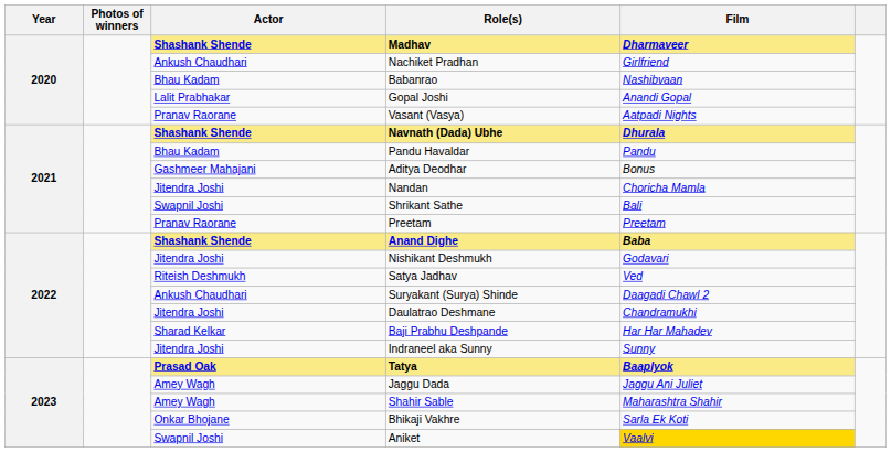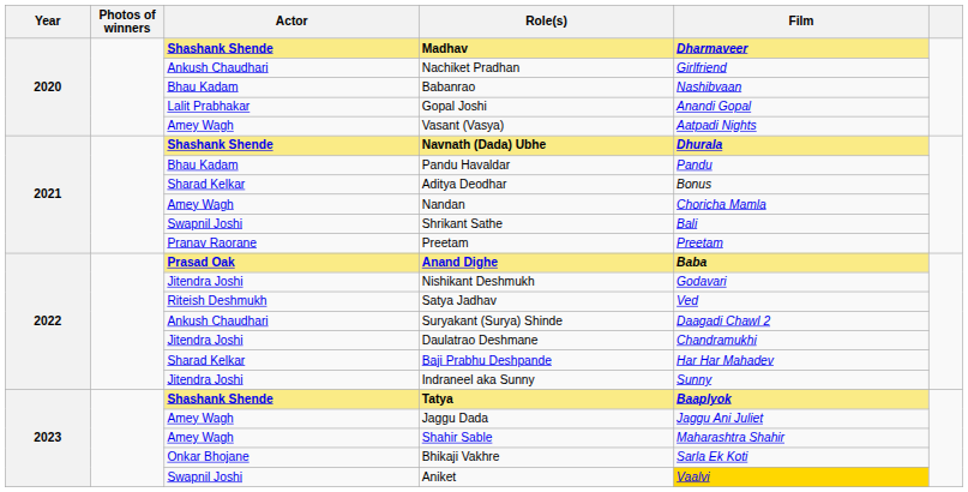 <table class="wikitable sortable" style="text-align:left;">
 <tr>
 <th scope="col" style="width:5%; text-align:center;">Year</th>
 <th scope="col" style="width:3%;text-align:center;">Photos of winners</th>
 <th scope="col" style="width:15%;text-align:center;">Actor</th>
 <th scope="col" style="width:15%;text-align:center;">Role(s)</th>
 <th scope="col" style="width:15%;text-align:center;">Film</th>
 <th scope="col" style="width:2%;" class="unsortable"></th>
 </tr>
 <tr>
 <th scope="row" rowspan=5 style="text-align:center">2020</th>
 <td rowspan=5 style="text-align:center"></td>
 <td style="background:#FAEB86;"><strong><a href='#'>Shashank Shende</a></strong>  </td>
 <td style="background:#FAEB86;"><strong> Madhav</strong></td>
 <td style="background:#FAEB86;"><strong><em><a href='#'>Dharmaveer</a></em></strong></td>
 <td rowspan=5></td>
 </tr>
 <tr>
 <td><a href='#'>Ankush Chaudhari</a></td>
 <td>Nachiket Pradhan</td>
 <td><em><a href='#'>Girlfriend</a></em></td>
 </tr>
 <tr>
 <td><a href='#'>Bhau Kadam</a></td>
 <td>Babanrao</td>
 <td><em><a href='#'>Nashibvaan</a></em></td>
 </tr>
 <tr>
 <td><a href='#'>Lalit Prabhakar</a></td>
 <td>Gopal Joshi</td>
 <td><em><a href='#'>Anandi Gopal</a></em></td>
 </tr>
 <tr>
-<td><a href='#'>Pranav Raorane</a></td>
+<td><a href='#'>Amey Wagh</a></td>
 <td>Vasant (Vasya)</td>
 <td><em><a href='#'>Aatpadi Nights</a></em></td>
 </tr>
 <tr>
 <th scope="row" rowspan=6 style="text-align:center">2021</th>
 <td rowspan=6 style="text-align:center"></td>
 <td style="background:#FAEB86;"><strong><a href='#'>Shashank Shende</a></strong>  </td>
 <td style="background:#FAEB86;"><strong> Navnath (Dada) Ubhe</strong></td>
 <td style="background:#FAEB86;"><strong><em><a href='#'>Dhurala</a></em></strong></td>
 <td rowspan=6></td>
 </tr>
 <tr>
 <td><a href='#'>Bhau Kadam</a></td>
 <td>Pandu Havaldar</td>
 <td><em><a href='#'>Pandu</a></em></td>
 </tr>
 <tr>
-<td><a href='#'>Gashmeer Mahajani</a></td>
+<td><a href='#'>Sharad Kelkar</a></td>
 <td>Aditya Deodhar</td>
 <td><em>Bonus</em></td>
 </tr>
 <tr>
-<td><a href='#'>Jitendra Joshi</a></td>
+<td><a href='#'>Amey Wagh</a></td>
 <td>Nandan</td>
 <td><em><a href='#'>Choricha Mamla</a></em></td>
 </tr>
 <tr>
 <td><a href='#'>Swapnil Joshi</a></td>
 <td>Shrikant Sathe</td>
 <td><em><a href='#'>Bali</a></em></td>
 </tr>
 <tr>
 <td><a href='#'>Pranav Raorane</a></td>
 <td>Preetam</td>
 <td><em><a href='#'>Preetam</a></em></td>
 </tr>
 <tr>
 <th scope="row" rowspan=7 style="text-align:center">2022</th>
 <td rowspan=7 style="text-align:center"></td>
-<td style="background:#FAEB86;"><strong><a href='#'>Shashank Shende</a></strong>  </td>
+<td style="background:#FAEB86;"><strong><a href='#'>Prasad Oak</a></strong> </td>
 <td style="background:#FAEB86;"><strong><a href='#'>Anand Dighe</a></strong></td>
 <td style="background:#FAEB86;"><strong><em>Baba</em></strong></td>
 <td rowspan=7></td>
 </tr>
 <tr>
 <td><a href='#'>Jitendra Joshi</a></td>
 <td>Nishikant Deshmukh</td>
 <td><em><a href='#'>Godavari</a></em></td>
 </tr>
 <tr>
 <td><a href='#'>Riteish Deshmukh</a></td>
 <td>Satya Jadhav</td>
 <td><em><a href='#'>Ved</a></em></td>
 </tr>
 <tr>
 <td><a href='#'>Ankush Chaudhari</a></td>
 <td>Suryakant (Surya) Shinde</td>
 <td><em><a href='#'>Daagadi Chawl 2</a></em></td>
 </tr>
 <tr>
 <td><a href='#'>Jitendra Joshi</a></td>
 <td>Daulatrao Deshmane</td>
 <td><em><a href='#'>Chandramukhi</a></em></td>
 </tr>
 <tr>
 <td><a href='#'>Sharad Kelkar</a></td>
 <td><a href='#'>Baji Prabhu Deshpande</a></td>
 <td><em><a href='#'>Har Har Mahadev</a></em></td>
 </tr>
 <tr>
 <td><a href='#'>Jitendra Joshi</a></td>
 <td>Indraneel aka Sunny</td>
 <td><em><a href='#'>Sunny</a></em></td>
 </tr>
 <tr>
 <th rowspan="5" scope="row" style="text-align:center">2023</th>
 <td rowspan="5" style="text-align:center"></td>
-<td style="background:#FAEB86;"><strong><a href='#'>Prasad Oak</a></strong> </td>
+<td style="background:#FAEB86;"><strong><a href='#'>Shashank Shende</a></strong>  </td>
 <td style="background:#FAEB86;"><strong>Tatya</strong></td>
 <td style="background:#FAEB86;"><strong><em><a href='#'>Baaplyok</a></em></strong></td>
 <td rowspan="5"></td>
 </tr>
 <tr>
 <td><a href='#'>Amey Wagh</a></td>
 <td>Jaggu Dada</td>
 <td><em><a href='#'>Jaggu Ani Juliet</a></em></td>
 </tr>
 <tr>
 <td><a href='#'>Amey Wagh</a></td>
 <td><a href='#'>Shahir Sable</a></td>
 <td><em><a href='#'>Maharashtra Shahir</a></em></td>
 </tr>
 <tr>
 <td><a href='#'>Onkar Bhojane</a></td>
 <td>Bhikaji Vakhre</td>
 <td><em><a href='#'>Sarla Ek Koti</a></em></td>
 </tr>
 <tr>
 <td><a href='#'>Swapnil Joshi</a></td>
 <td>Aniket</td>
 <td style="background: gold;"><em><a href='#'>Vaalvi</a></em></td>
 </tr>
 </table>
